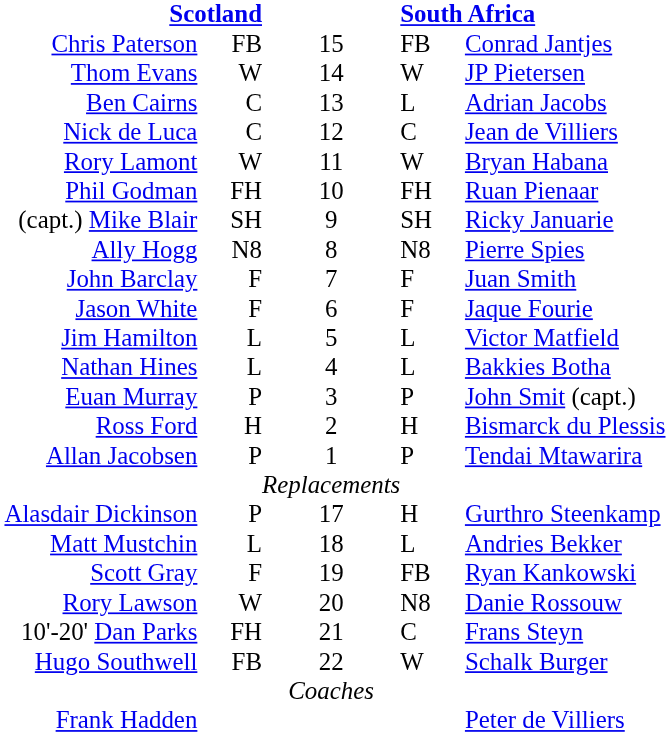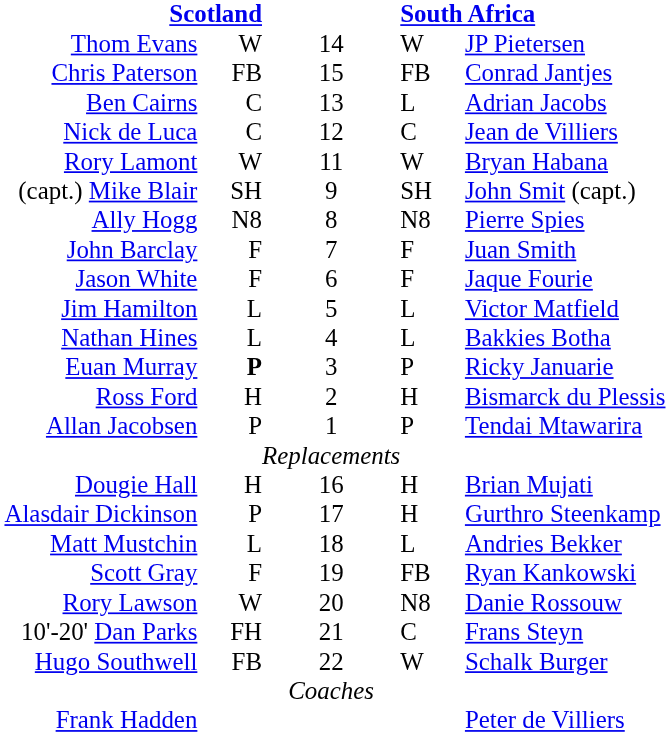 <table width="100%" style="font-size: 90%; " cellspacing="0" cellpadding="0" align=center>
 <tr>
 <td width=41%; text-align=right></td>
 <td width=3%; text-align:right></td>
 <td width=4%; text-align:center></td>
 <td width=3%; text-align:left></td>
 <td width=49%; text-align:left></td>
 </tr>
 <tr>
 <td colspan=2; align=right><strong><a href='#'>Scotland</a></strong></td>
 <td></td>
 <td colspan=2;><strong><a href='#'>South Africa</a></strong></td>
 </tr>
 <tr>
+<td align=right> <a href='#'>Thom Evans</a></td>
+<td align=right>W</td>
+<td align=center>14</td>
+<td>W</td>
+<td><a href='#'>JP Pietersen</a></td>
+</tr>
+<tr>
 <td align=right> <a href='#'>Chris Paterson</a></td>
 <td align=right>FB</td>
 <td align=center>15</td>
 <td>FB</td>
 <td><a href='#'>Conrad Jantjes</a></td>
-</tr>
-<tr>
-<td align=right> <a href='#'>Thom Evans</a></td>
-<td align=right>W</td>
-<td align=center>14</td>
-<td>W</td>
-<td><a href='#'>JP Pietersen</a></td>
 </tr>
 <tr>
 <td align=right><a href='#'>Ben Cairns</a></td>
 <td align=right>C</td>
 <td align=center>13</td>
 <td>L</td>
 <td><a href='#'>Adrian Jacobs</a></td>
 </tr>
 <tr>
 <td align=right><a href='#'>Nick de Luca</a></td>
 <td align=right>C</td>
 <td align=center>12</td>
 <td>C</td>
 <td><a href='#'>Jean de Villiers</a> </td>
 </tr>
 <tr>
 <td align=right><a href='#'>Rory Lamont</a></td>
 <td align=right>W</td>
 <td align=center>11</td>
 <td>W</td>
 <td><a href='#'>Bryan Habana</a> </td>
 </tr>
 <tr>
-<td align=right>   <a href='#'>Phil Godman</a></td>
-<td align=right>FH</td>
-<td align=center>10</td>
-<td>FH</td>
-<td><a href='#'>Ruan Pienaar</a></td>
-</tr>
-<tr>
 <td align=right>(capt.) <a href='#'>Mike Blair</a></td>
 <td align=right>SH</td>
 <td align=center>9</td>
 <td>SH</td>
-<td><a href='#'>Ricky Januarie</a></td>
+<td><a href='#'>John Smit</a> (capt.)</td>
 </tr>
 <tr>
 <td align=right><a href='#'>Ally Hogg</a></td>
 <td align=right>N8</td>
 <td align=center>8</td>
 <td>N8</td>
 <td><a href='#'>Pierre Spies</a> </td>
 </tr>
 <tr>
 <td align=right><a href='#'>John Barclay</a></td>
 <td align=right>F</td>
 <td align=center>7</td>
 <td>F</td>
 <td><a href='#'>Juan Smith</a></td>
 </tr>
 <tr>
 <td align=right> <a href='#'>Jason White</a></td>
 <td align=right>F</td>
 <td align=center>6</td>
 <td>F</td>
 <td><a href='#'>Jaque Fourie</a> </td>
 </tr>
 <tr>
 <td align=right><a href='#'>Jim Hamilton</a></td>
 <td align=right>L</td>
 <td align=center>5</td>
 <td>L</td>
 <td><a href='#'>Victor Matfield</a></td>
 </tr>
 <tr>
 <td align=right> <a href='#'>Nathan Hines</a></td>
 <td align=right>L</td>
 <td align=center>4</td>
 <td>L</td>
 <td><a href='#'>Bakkies Botha</a> </td>
 </tr>
 <tr>
 <td align=right><a href='#'>Euan Murray</a></td>
-<td align=right>P</td>
+<td align=right><strong>P</strong></td>
 <td align=center>3</td>
 <td>P</td>
-<td><a href='#'>John Smit</a> (capt.)</td>
+<td><a href='#'>Ricky Januarie</a></td>
 </tr>
 <tr>
 <td align=right> <a href='#'>Ross Ford</a></td>
 <td align=right>H</td>
 <td align=center>2</td>
 <td>H</td>
 <td><a href='#'>Bismarck du Plessis</a> </td>
 </tr>
 <tr>
 <td align=right> <a href='#'>Allan Jacobsen</a></td>
 <td align=right>P</td>
 <td align=center>1</td>
 <td>P</td>
 <td><a href='#'>Tendai Mtawarira</a> </td>
 </tr>
 <tr>
 <td></td>
 <td></td>
 <td align=center><em>Replacements</em></td>
 <td></td>
 <td></td>
+</tr>
+<tr>
+<td align=right> <a href='#'>Dougie Hall</a></td>
+<td align=right>H</td>
+<td align=center>16</td>
+<td>H</td>
+<td><a href='#'>Brian Mujati</a> </td>
 </tr>
 <tr>
 <td align=right> <a href='#'>Alasdair Dickinson</a></td>
 <td align=right>P</td>
 <td align=center>17</td>
 <td>H</td>
 <td><a href='#'>Gurthro Steenkamp</a> </td>
 </tr>
 <tr>
 <td align=right> <a href='#'>Matt Mustchin</a></td>
 <td align=right>L</td>
 <td align=center>18</td>
 <td>L</td>
 <td><a href='#'>Andries Bekker</a> </td>
 </tr>
 <tr>
 <td align=right> <a href='#'>Scott Gray</a></td>
 <td align=right>F</td>
 <td align=center>19</td>
 <td>FB</td>
 <td><a href='#'>Ryan Kankowski</a> </td>
 </tr>
 <tr>
 <td align=right> <a href='#'>Rory Lawson</a></td>
 <td align=right>W</td>
 <td align=center>20</td>
 <td>N8</td>
 <td><a href='#'>Danie Rossouw</a> </td>
 </tr>
 <tr>
 <td align=right> 10'-20'   <a href='#'>Dan Parks</a></td>
 <td align=right>FH</td>
 <td align=center>21</td>
 <td>C</td>
 <td><a href='#'>Frans Steyn</a> </td>
 </tr>
 <tr>
 <td align=right> <a href='#'>Hugo Southwell</a></td>
 <td align=right>FB</td>
 <td align=center>22</td>
 <td>W</td>
 <td><a href='#'>Schalk Burger</a> </td>
 </tr>
 <tr>
 <td></td>
 <td></td>
 <td align=center><em>Coaches</em></td>
 <td></td>
 <td></td>
 </tr>
 <tr>
 <td align=right> <a href='#'>Frank Hadden</a></td>
 <td></td>
 <td></td>
 <td></td>
 <td><a href='#'>Peter de Villiers</a> </td>
 </tr>
 </table>
